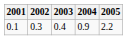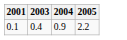 <table class="wikitable">
 <tr>
 <th>2001</th>
-<th>2002</th>
 <th>2003</th>
 <th>2004</th>
 <th>2005</th>
 </tr>
 <tr>
 <td>0.1</td>
-<td>0.3</td>
 <td>0.4</td>
 <td>0.9</td>
 <td>2.2</td>
 </tr>
 </table>
